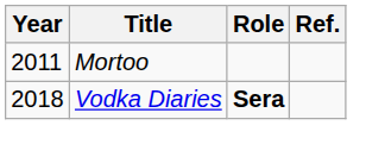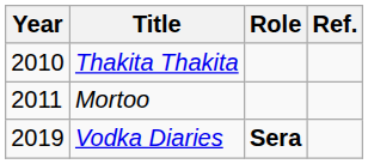 <table class="wikitable">
 <tr>
 <th>Year</th>
 <th>Title</th>
 <th>Role</th>
 <th>Ref.</th>
 </tr>
 <tr>
+<td>2010</td>
+<td><em><a href='#'>Thakita Thakita</a></em></td>
+<td></td>
+<td></td>
+</tr>
+<tr>
 <td>2011</td>
 <td><em>Mortoo</em></td>
 <td></td>
 <td></td>
 </tr>
 <tr>
-<td>2018</td>
+<td>2019</td>
 <td><em><a href='#'>Vodka Diaries</a></em></td>
 <td><strong>Sera</strong></td>
 <td></td>
 </tr>
 </table>
